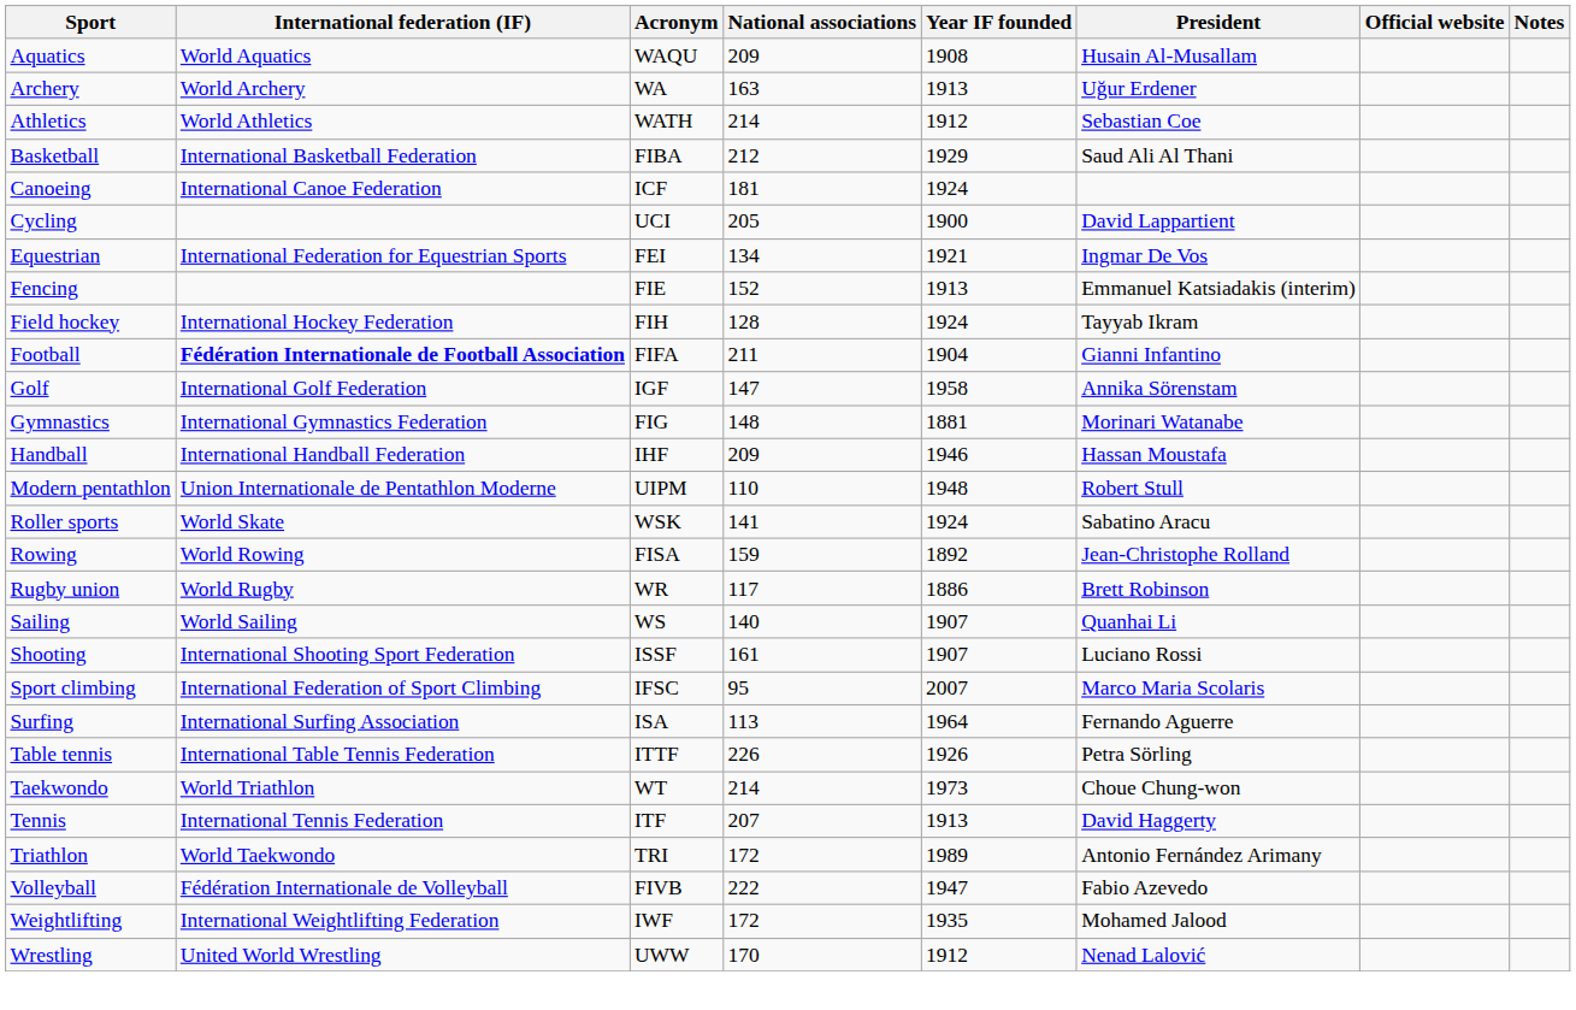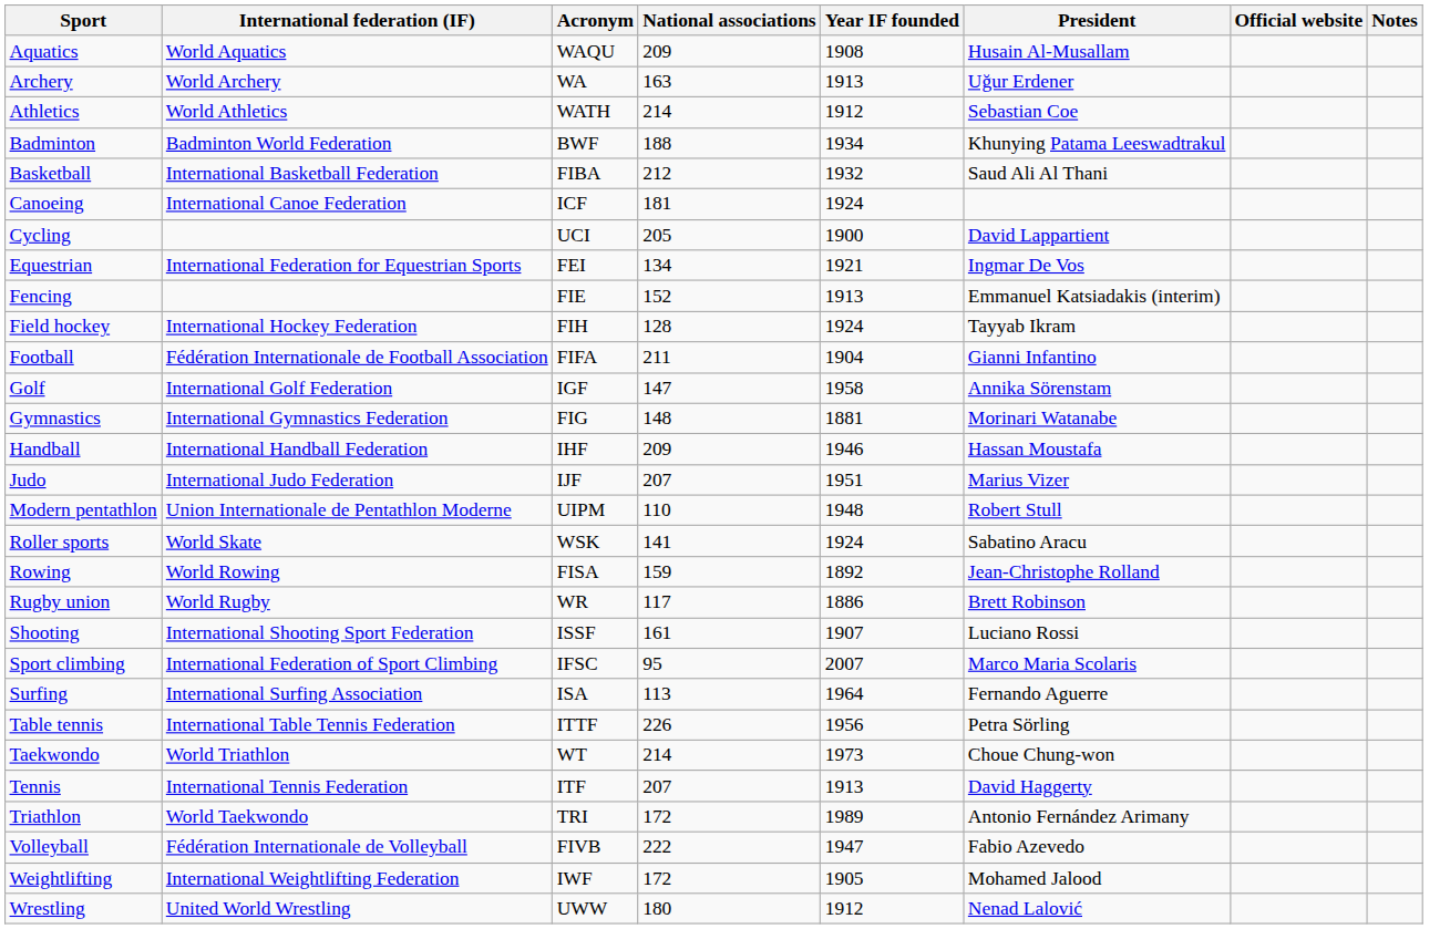 <table class="wikitable sortable">
 <tr>
 <th>Sport</th>
 <th>International federation (IF)</th>
 <th>Acronym</th>
 <th>National associations</th>
 <th>Year IF founded</th>
 <th>President</th>
 <th>Official website</th>
 <th>Notes</th>
 </tr>
 <tr>
 <td><a href='#'>Aquatics</a></td>
 <td><a href='#'>World Aquatics</a></td>
 <td>WAQU</td>
 <td>209</td>
 <td>1908</td>
 <td> <a href='#'>Husain Al-Musallam</a></td>
 <td></td>
 <td></td>
 </tr>
 <tr>
 <td><a href='#'>Archery</a></td>
 <td><a href='#'>World Archery</a></td>
 <td>WA</td>
 <td>163</td>
 <td>1913</td>
 <td> <a href='#'>Uğur Erdener</a></td>
 <td></td>
 <td></td>
 </tr>
 <tr>
 <td><a href='#'>Athletics</a></td>
 <td><a href='#'>World Athletics</a></td>
 <td>WATH</td>
 <td>214</td>
 <td>1912</td>
 <td> <a href='#'>Sebastian Coe</a></td>
 <td></td>
 <td></td>
 </tr>
 <tr>
+<td><a href='#'>Badminton</a></td>
+<td><a href='#'>Badminton World Federation</a></td>
+<td>BWF</td>
+<td>188</td>
+<td>1934</td>
+<td> Khunying <a href='#'>Patama Leeswadtrakul</a></td>
+<td></td>
+<td></td>
+</tr>
+<tr>
 <td><a href='#'>Basketball</a></td>
 <td><a href='#'>International Basketball Federation</a></td>
 <td>FIBA</td>
 <td>212</td>
-<td>1929</td>
+<td>1932</td>
 <td> Saud Ali Al Thani</td>
 <td></td>
 <td><br></td>
 </tr>
 <tr>
 <td><a href='#'>Canoeing</a></td>
 <td><a href='#'>International Canoe Federation</a></td>
 <td>ICF</td>
 <td>181</td>
 <td>1924</td>
 <td> </td>
 <td></td>
 <td></td>
 </tr>
 <tr>
 <td><a href='#'>Cycling</a></td>
 <td></td>
 <td>UCI</td>
 <td>205</td>
 <td>1900</td>
 <td> <a href='#'>David Lappartient</a></td>
 <td></td>
 <td></td>
 </tr>
 <tr>
 <td><a href='#'>Equestrian</a></td>
 <td><a href='#'>International Federation for Equestrian Sports</a></td>
 <td>FEI</td>
 <td>134</td>
 <td>1921</td>
 <td> <a href='#'>Ingmar De Vos</a></td>
 <td></td>
 <td></td>
 </tr>
 <tr>
 <td><a href='#'>Fencing</a></td>
 <td></td>
 <td>FIE</td>
 <td>152</td>
 <td>1913</td>
 <td> Emmanuel Katsiadakis (interim)</td>
 <td></td>
 <td></td>
 </tr>
 <tr>
 <td><a href='#'>Field hockey</a></td>
 <td><a href='#'>International Hockey Federation</a></td>
 <td>FIH</td>
 <td>128</td>
 <td>1924</td>
 <td> Tayyab Ikram</td>
 <td></td>
 <td></td>
 </tr>
 <tr>
 <td><a href='#'>Football</a></td>
-<td><strong><a href='#'>Fédération Internationale de Football Association</a></strong></td>
+<td><a href='#'>Fédération Internationale de Football Association</a></td>
 <td>FIFA</td>
 <td>211</td>
 <td>1904</td>
 <td> <a href='#'>Gianni Infantino</a></td>
 <td></td>
 <td></td>
 </tr>
 <tr>
 <td><a href='#'>Golf</a></td>
 <td><a href='#'>International Golf Federation</a></td>
 <td>IGF</td>
 <td>147</td>
 <td>1958</td>
 <td> <a href='#'>Annika Sörenstam</a></td>
 <td></td>
 <td></td>
 </tr>
 <tr>
 <td><a href='#'>Gymnastics</a></td>
 <td><a href='#'>International Gymnastics Federation</a></td>
 <td>FIG</td>
 <td>148</td>
 <td>1881</td>
 <td> <a href='#'>Morinari Watanabe</a></td>
 <td></td>
 <td></td>
 </tr>
 <tr>
 <td><a href='#'>Handball</a></td>
 <td><a href='#'>International Handball Federation</a></td>
 <td>IHF</td>
 <td>209</td>
 <td>1946</td>
 <td> <a href='#'>Hassan Moustafa</a></td>
+<td></td>
+<td></td>
+</tr>
+<tr>
+<td><a href='#'>Judo</a></td>
+<td><a href='#'>International Judo Federation</a></td>
+<td>IJF</td>
+<td>207</td>
+<td>1951</td>
+<td> <a href='#'>Marius Vizer</a></td>
 <td></td>
 <td></td>
 </tr>
 <tr>
 <td><a href='#'>Modern pentathlon</a></td>
 <td><a href='#'>Union Internationale de Pentathlon Moderne</a></td>
 <td>UIPM</td>
 <td>110</td>
 <td>1948</td>
 <td> <a href='#'>Robert Stull</a></td>
 <td></td>
 <td></td>
 </tr>
 <tr>
 <td><a href='#'>Roller sports</a></td>
 <td><a href='#'>World Skate</a></td>
 <td>WSK</td>
 <td>141</td>
 <td>1924</td>
 <td> Sabatino Aracu</td>
 <td></td>
 <td></td>
 </tr>
 <tr>
 <td><a href='#'>Rowing</a></td>
 <td><a href='#'>World Rowing</a></td>
 <td>FISA</td>
 <td>159</td>
 <td>1892</td>
 <td> <a href='#'>Jean-Christophe Rolland</a></td>
 <td></td>
 <td></td>
 </tr>
 <tr>
 <td><a href='#'>Rugby union</a></td>
 <td><a href='#'>World Rugby</a></td>
 <td>WR</td>
 <td>117</td>
 <td>1886</td>
 <td> <a href='#'>Brett Robinson</a></td>
 <td></td>
 <td></td>
 </tr>
 <tr>
-<td><a href='#'>Sailing</a></td>
-<td><a href='#'>World Sailing</a></td>
-<td>WS</td>
-<td>140</td>
-<td>1907</td>
-<td> <a href='#'>Quanhai Li</a></td>
-<td></td>
-<td></td>
-</tr>
-<tr>
 <td><a href='#'>Shooting</a></td>
 <td><a href='#'>International Shooting Sport Federation</a></td>
 <td>ISSF</td>
 <td>161</td>
 <td>1907</td>
 <td> Luciano Rossi</td>
 <td></td>
 <td></td>
 </tr>
 <tr>
 <td><a href='#'>Sport climbing</a></td>
 <td><a href='#'>International Federation of Sport Climbing</a></td>
 <td>IFSC</td>
 <td>95</td>
 <td>2007</td>
 <td> <a href='#'>Marco Maria Scolaris</a></td>
 <td></td>
 <td></td>
 </tr>
 <tr>
 <td><a href='#'>Surfing</a></td>
 <td><a href='#'>International Surfing Association</a></td>
 <td>ISA</td>
 <td>113</td>
 <td>1964</td>
 <td> Fernando Aguerre</td>
 <td></td>
 <td></td>
 </tr>
 <tr>
 <td><a href='#'>Table tennis</a></td>
 <td><a href='#'>International Table Tennis Federation</a></td>
 <td>ITTF</td>
 <td>226</td>
-<td>1926</td>
+<td>1956</td>
 <td> Petra Sörling</td>
 <td></td>
 <td></td>
 </tr>
 <tr>
 <td><a href='#'>Taekwondo</a></td>
 <td><a href='#'>World Triathlon</a></td>
 <td>WT</td>
 <td>214</td>
 <td>1973</td>
 <td> Choue Chung-won</td>
 <td></td>
 <td></td>
 </tr>
 <tr>
 <td><a href='#'>Tennis</a></td>
 <td><a href='#'>International Tennis Federation</a></td>
 <td>ITF</td>
 <td>207</td>
 <td>1913</td>
 <td> <a href='#'>David Haggerty</a></td>
 <td></td>
 <td></td>
 </tr>
 <tr>
 <td><a href='#'>Triathlon</a></td>
 <td><a href='#'>World Taekwondo</a></td>
 <td>TRI</td>
 <td>172</td>
 <td>1989</td>
 <td> Antonio Fernández Arimany</td>
 <td></td>
 <td></td>
 </tr>
 <tr>
 <td><a href='#'>Volleyball</a></td>
 <td><a href='#'>Fédération Internationale de Volleyball</a></td>
 <td>FIVB</td>
 <td>222</td>
 <td>1947</td>
 <td> Fabio Azevedo</td>
 <td></td>
 <td></td>
 </tr>
 <tr>
 <td><a href='#'>Weightlifting</a></td>
 <td><a href='#'>International Weightlifting Federation</a></td>
 <td>IWF</td>
 <td>172</td>
-<td>1935</td>
+<td>1905</td>
 <td> Mohamed Jalood</td>
 <td></td>
 <td></td>
 </tr>
 <tr>
 <td><a href='#'>Wrestling</a></td>
 <td><a href='#'>United World Wrestling</a></td>
 <td>UWW</td>
-<td>170</td>
+<td>180</td>
 <td>1912</td>
 <td> <a href='#'>Nenad Lalović</a></td>
 <td style="white-space:nowrap"></td>
 <td></td>
 </tr>
 </table>
